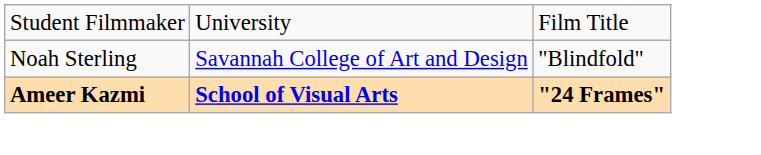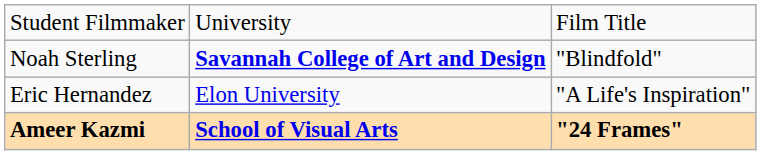 <table class="wikitable">
 <tr>
 <td>Student Filmmaker</td>
 <td>University</td>
 <td>Film Title</td>
 </tr>
 <tr>
 <td>Noah Sterling</td>
-<td><a href='#'>Savannah College of Art and Design</a></td>
+<td><strong><a href='#'>Savannah College of Art and Design</a></strong></td>
 <td>"Blindfold"</td>
+</tr>
+<tr>
+<td>Eric Hernandez</td>
+<td><a href='#'>Elon University</a></td>
+<td>"A Life's Inspiration"</td>
 </tr>
 <tr style="font-weight:bold; background:navajowhite;">
 <td>Ameer Kazmi</td>
 <td><a href='#'>School of Visual Arts</a></td>
 <td>"24 Frames"</td>
 </tr>
 </table>
